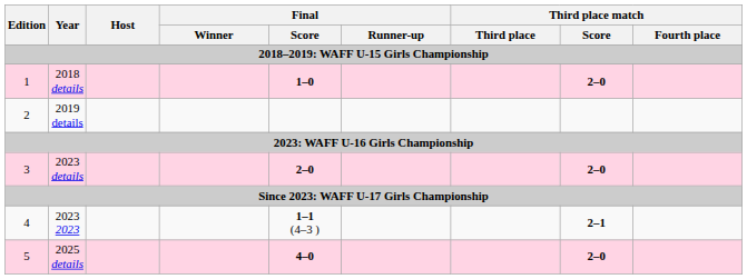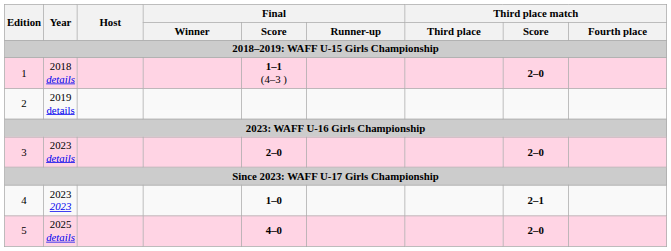 <table class="wikitable" style="font-size: 90%; text-align: center; width: 100%;">
 <tr>
 <th rowspan=2 width=3%>Edition</th>
 <th rowspan="2" width="5%">Year</th>
 <th rowspan="2" width="10%">Host</th>
 <th colspan="3">Final</th>
 <th colspan="3">Third place match</th>
 </tr>
 <tr>
 <th width="15%">Winner</th>
 <th width="10%">Score</th>
 <th width="15%">Runner-up</th>
 <th width="15%">Third place</th>
 <th width="10%">Score</th>
 <th width="15%">Fourth place</th>
 </tr>
 <tr>
 <td colspan="10" bgcolor="#cccccc"align=center><strong>2018–2019: WAFF U-15 Girls Championship</strong></td>
 </tr>
 <tr style="background:#FFD4E4">
 <td>1</td>
 <td>2018<br><em><a href='#'>details</a></em></td>
 <td align="left"></td>
 <td><strong></strong></td>
-<td><strong>1–0</strong></td>
+<td><strong>1–1</strong> <br>(4–3 )</td>
 <td></td>
 <td></td>
 <td><strong>2–0</strong></td>
 <td></td>
 </tr>
 <tr>
 <td>2</td>
 <td>2019<br><a href='#'>details</a></td>
 <td align="left"></td>
 <td><strong></strong></td>
 <td></td>
 <td></td>
 <td></td>
 <td></td>
 <td></td>
 </tr>
 <tr>
 <td colspan="10" bgcolor="#cccccc"align=center><strong>2023: WAFF U-16 Girls Championship</strong></td>
 </tr>
 <tr style="background:#FFD4E4">
 <td>3</td>
 <td>2023<br><em><a href='#'>details</a></em></td>
 <td align="left"></td>
 <td><strong></strong></td>
 <td><strong>2–0</strong></td>
 <td></td>
 <td></td>
 <td><strong>2–0</strong></td>
 <td></td>
 </tr>
 <tr>
 <td colspan="10" bgcolor="#cccccc"align=center><strong>Since 2023: WAFF U-17 Girls Championship</strong></td>
 </tr>
 <tr>
 <td>4</td>
 <td>2023<br><em><a href='#'>2023</a></em></td>
 <td align="left"></td>
 <td><strong></strong></td>
-<td><strong>1–1</strong> <br>(4–3 )</td>
+<td><strong>1–0</strong></td>
 <td></td>
 <td></td>
 <td><strong>2–1</strong></td>
 <td></td>
 </tr>
 <tr style="background:#FFD4E4">
 <td>5</td>
 <td>2025<br><em><a href='#'>details</a></em></td>
 <td align="left"></td>
 <td><strong></strong></td>
 <td><strong>4–0</strong></td>
 <td></td>
 <td></td>
 <td><strong>2–0</strong></td>
 <td></td>
 </tr>
 </table>
